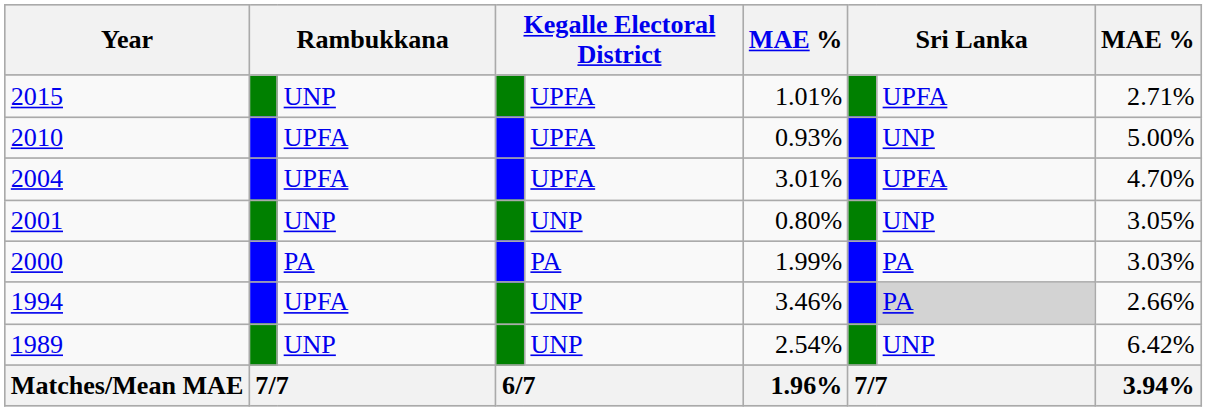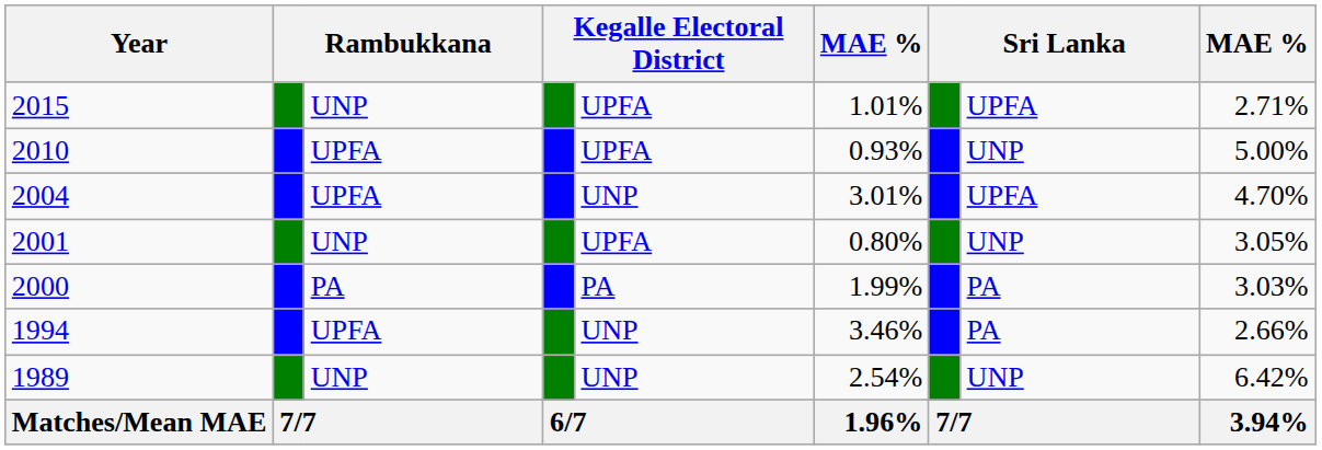 <table class="wikitable">
 <tr>
 <th>Year</th>
 <th colspan="2" width="144px">Rambukkana</th>
 <th colspan="2" width="144px"><a href='#'>Kegalle Electoral District</a></th>
 <th><a href='#'>MAE</a> %</th>
 <th colspan="2" width="144px">Sri Lanka</th>
 <th>MAE %</th>
 </tr>
 <tr>
 <td><a href='#'>2015</a></td>
 <td style="background-color:green;" width="10px"></td>
 <td style="text-align:left;"><a href='#'>UNP</a></td>
 <td style="background-color:green;" width="10px"></td>
 <td style="text-align:left;"><a href='#'>UPFA</a></td>
 <td style="text-align:right;">1.01%</td>
 <td style="background-color:green;" width="10px"></td>
 <td style="text-align:left;"><a href='#'>UPFA</a></td>
 <td style="text-align:right;">2.71%</td>
 </tr>
 <tr>
 <td><a href='#'>2010</a></td>
 <td style="background-color:blue;" width="10px"></td>
 <td style="text-align:left;"><a href='#'>UPFA</a></td>
 <td style="background-color:blue;" width="10px"></td>
 <td style="text-align:left;"><a href='#'>UPFA</a></td>
 <td style="text-align:right;">0.93%</td>
 <td style="background-color:blue;" width="10px"></td>
 <td style="text-align:left;"><a href='#'>UNP</a></td>
 <td style="text-align:right;">5.00%</td>
 </tr>
 <tr>
 <td><a href='#'>2004</a></td>
 <td style="background-color:blue;" width="10px"></td>
 <td style="text-align:left;"><a href='#'>UPFA</a></td>
 <td style="background-color:blue;" width="10px"></td>
-<td style="text-align:left;"><a href='#'>UPFA</a></td>
+<td style="text-align:left;"><a href='#'>UNP</a></td>
 <td style="text-align:right;">3.01%</td>
 <td style="background-color:blue;" width="10px"></td>
 <td style="text-align:left;"><a href='#'>UPFA</a></td>
 <td style="text-align:right;">4.70%</td>
 </tr>
 <tr>
 <td><a href='#'>2001</a></td>
 <td style="background-color:green;" width="10px"></td>
 <td style="text-align:left;"><a href='#'>UNP</a></td>
 <td style="background-color:green;" width="10px"></td>
-<td style="text-align:left;"><a href='#'>UNP</a></td>
+<td style="text-align:left;"><a href='#'>UPFA</a></td>
 <td style="text-align:right;">0.80%</td>
 <td style="background-color:green;" width="10px"></td>
 <td style="text-align:left;"><a href='#'>UNP</a></td>
 <td style="text-align:right;">3.05%</td>
 </tr>
 <tr>
 <td><a href='#'>2000</a></td>
 <td style="background-color:blue;" width="10px"></td>
 <td style="text-align:left;"><a href='#'>PA</a></td>
 <td style="background-color:blue;" width="10px"></td>
 <td style="text-align:left;"><a href='#'>PA</a></td>
 <td style="text-align:right;">1.99%</td>
 <td style="background-color:blue;" width="10px"></td>
 <td style="text-align:left;"><a href='#'>PA</a></td>
 <td style="text-align:right;">3.03%</td>
 </tr>
 <tr>
 <td><a href='#'>1994</a></td>
 <td style="background-color:blue;" width="10px"></td>
 <td style="text-align:left;"><a href='#'>UPFA</a></td>
 <td style="background-color:green;" width="10px"></td>
 <td style="text-align:left;"><a href='#'>UNP</a></td>
 <td style="text-align:right;">3.46%</td>
 <td style="background-color:blue;" width="10px"></td>
-<td style="background: lightgrey; text-align:left;"><a href='#'>PA</a></td>
+<td style="text-align:left;"><a href='#'>PA</a></td>
 <td style="text-align:right;">2.66%</td>
 </tr>
 <tr>
 <td><a href='#'>1989</a></td>
 <td style="background-color:green;" width="10px"></td>
 <td style="text-align:left;"><a href='#'>UNP</a></td>
 <td style="background-color:green;" width="10px"></td>
 <td style="text-align:left;"><a href='#'>UNP</a></td>
 <td style="text-align:right;">2.54%</td>
 <td style="background-color:green;" width="10px"></td>
 <td style="text-align:left;"><a href='#'>UNP</a></td>
 <td style="text-align:right;">6.42%</td>
 </tr>
 <tr>
 <th>Matches/Mean MAE</th>
 <th style="text-align:left;"colspan="2" width="144px">7/7</th>
 <th style="text-align:left;"colspan="2" width="144px">6/7</th>
 <th style="text-align:right;">1.96%</th>
 <th style="text-align:left;"colspan="2" width="144px">7/7</th>
 <th style="text-align:right;">3.94%</th>
 </tr>
 </table>
